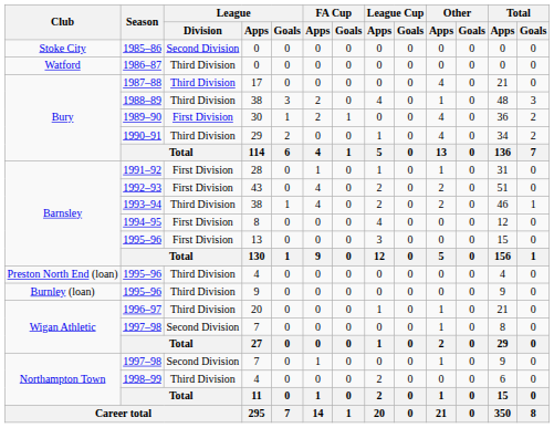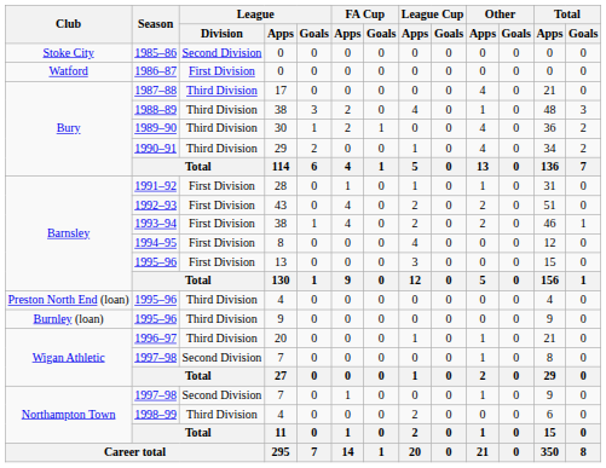 <table class="wikitable" style="text-align: center;">
 <tr>
 <th rowspan=2>Club</th>
 <th rowspan=2>Season</th>
 <th colspan=3>League</th>
 <th colspan=2>FA Cup</th>
 <th colspan=2>League Cup</th>
 <th colspan=2>Other</th>
 <th colspan=2>Total</th>
 </tr>
 <tr>
 <th>Division</th>
 <th>Apps</th>
 <th>Goals</th>
 <th>Apps</th>
 <th>Goals</th>
 <th>Apps</th>
 <th>Goals</th>
 <th>Apps</th>
 <th>Goals</th>
 <th>Apps</th>
 <th>Goals</th>
 </tr>
 <tr>
 <td><a href='#'>Stoke City</a></td>
 <td><a href='#'>1985–86</a></td>
 <td><a href='#'>Second Division</a></td>
 <td>0</td>
 <td>0</td>
 <td>0</td>
 <td>0</td>
 <td>0</td>
 <td>0</td>
 <td>0</td>
 <td>0</td>
 <td>0</td>
 <td>0</td>
 </tr>
 <tr>
 <td><a href='#'>Watford</a></td>
 <td><a href='#'>1986–87</a></td>
-<td>Third Division</td>
+<td><a href='#'>First Division</a></td>
 <td>0</td>
 <td>0</td>
 <td>0</td>
 <td>0</td>
 <td>0</td>
 <td>0</td>
 <td>0</td>
 <td>0</td>
 <td>0</td>
 <td>0</td>
 </tr>
 <tr>
 <td rowspan=5><a href='#'>Bury</a></td>
 <td><a href='#'>1987–88</a></td>
 <td><a href='#'>Third Division</a></td>
 <td>17</td>
 <td>0</td>
 <td>0</td>
 <td>0</td>
 <td>0</td>
 <td>0</td>
 <td>4</td>
 <td>0</td>
 <td>21</td>
 <td>0</td>
 </tr>
 <tr>
 <td><a href='#'>1988–89</a></td>
 <td>Third Division</td>
 <td>38</td>
 <td>3</td>
 <td>2</td>
 <td>0</td>
 <td>4</td>
 <td>0</td>
 <td>1</td>
 <td>0</td>
 <td>48</td>
 <td>3</td>
 </tr>
 <tr>
 <td><a href='#'>1989–90</a></td>
-<td><a href='#'>First Division</a></td>
+<td>Third Division</td>
 <td>30</td>
 <td>1</td>
 <td>2</td>
 <td>1</td>
 <td>0</td>
 <td>0</td>
 <td>4</td>
 <td>0</td>
 <td>36</td>
 <td>2</td>
 </tr>
 <tr>
 <td><a href='#'>1990–91</a></td>
 <td>Third Division</td>
 <td>29</td>
 <td>2</td>
 <td>0</td>
 <td>0</td>
 <td>1</td>
 <td>0</td>
 <td>4</td>
 <td>0</td>
 <td>34</td>
 <td>2</td>
 </tr>
 <tr>
 <th colspan=2>Total</th>
 <th>114</th>
 <th>6</th>
 <th>4</th>
 <th>1</th>
 <th>5</th>
 <th>0</th>
 <th>13</th>
 <th>0</th>
 <th>136</th>
 <th>7</th>
 </tr>
 <tr>
 <td rowspan=6><a href='#'>Barnsley</a></td>
 <td><a href='#'>1991–92</a></td>
 <td>First Division</td>
 <td>28</td>
 <td>0</td>
 <td>1</td>
 <td>0</td>
 <td>1</td>
 <td>0</td>
 <td>1</td>
 <td>0</td>
 <td>31</td>
 <td>0</td>
 </tr>
 <tr>
 <td><a href='#'>1992–93</a></td>
 <td>First Division</td>
 <td>43</td>
 <td>0</td>
 <td>4</td>
 <td>0</td>
 <td>2</td>
 <td>0</td>
 <td>2</td>
 <td>0</td>
 <td>51</td>
 <td>0</td>
 </tr>
 <tr>
 <td><a href='#'>1993–94</a></td>
-<td>Third Division</td>
+<td>First Division</td>
 <td>38</td>
 <td>1</td>
 <td>4</td>
 <td>0</td>
 <td>2</td>
 <td>0</td>
 <td>2</td>
 <td>0</td>
 <td>46</td>
 <td>1</td>
 </tr>
 <tr>
 <td><a href='#'>1994–95</a></td>
 <td>First Division</td>
 <td>8</td>
 <td>0</td>
 <td>0</td>
 <td>0</td>
 <td>4</td>
 <td>0</td>
 <td>0</td>
 <td>0</td>
 <td>12</td>
 <td>0</td>
 </tr>
 <tr>
 <td><a href='#'>1995–96</a></td>
 <td>First Division</td>
 <td>13</td>
 <td>0</td>
 <td>0</td>
 <td>0</td>
 <td>3</td>
 <td>0</td>
 <td>0</td>
 <td>0</td>
 <td>15</td>
 <td>0</td>
 </tr>
 <tr>
 <th colspan=2>Total</th>
 <th>130</th>
 <th>1</th>
 <th>9</th>
 <th>0</th>
 <th>12</th>
 <th>0</th>
 <th>5</th>
 <th>0</th>
 <th>156</th>
 <th>1</th>
 </tr>
 <tr>
 <td><a href='#'>Preston North End</a> (loan)</td>
 <td><a href='#'>1995–96</a></td>
 <td>Third Division</td>
 <td>4</td>
 <td>0</td>
 <td>0</td>
 <td>0</td>
 <td>0</td>
 <td>0</td>
 <td>0</td>
 <td>0</td>
 <td>4</td>
 <td>0</td>
 </tr>
 <tr>
 <td><a href='#'>Burnley</a> (loan)</td>
 <td><a href='#'>1995–96</a></td>
 <td>Third Division</td>
 <td>9</td>
 <td>0</td>
 <td>0</td>
 <td>0</td>
 <td>0</td>
 <td>0</td>
 <td>0</td>
 <td>0</td>
 <td>9</td>
 <td>0</td>
 </tr>
 <tr>
 <td rowspan=3><a href='#'>Wigan Athletic</a></td>
 <td><a href='#'>1996–97</a></td>
 <td>Third Division</td>
 <td>20</td>
 <td>0</td>
 <td>0</td>
 <td>0</td>
 <td>1</td>
 <td>0</td>
 <td>1</td>
 <td>0</td>
 <td>21</td>
 <td>0</td>
 </tr>
 <tr>
 <td><a href='#'>1997–98</a></td>
 <td>Second Division</td>
 <td>7</td>
 <td>0</td>
 <td>0</td>
 <td>0</td>
 <td>0</td>
 <td>0</td>
 <td>1</td>
 <td>0</td>
 <td>8</td>
 <td>0</td>
 </tr>
 <tr>
 <th colspan=2>Total</th>
 <th>27</th>
 <th>0</th>
 <th>0</th>
 <th>0</th>
 <th>1</th>
 <th>0</th>
 <th>2</th>
 <th>0</th>
 <th>29</th>
 <th>0</th>
 </tr>
 <tr>
 <td rowspan=3><a href='#'>Northampton Town</a></td>
 <td><a href='#'>1997–98</a></td>
 <td>Second Division</td>
 <td>7</td>
 <td>0</td>
 <td>1</td>
 <td>0</td>
 <td>0</td>
 <td>0</td>
 <td>1</td>
 <td>0</td>
 <td>9</td>
 <td>0</td>
 </tr>
 <tr>
 <td><a href='#'>1998–99</a></td>
 <td>Third Division</td>
 <td>4</td>
 <td>0</td>
 <td>0</td>
 <td>0</td>
 <td>2</td>
 <td>0</td>
 <td>0</td>
 <td>0</td>
 <td>6</td>
 <td>0</td>
 </tr>
 <tr>
 <th colspan=2>Total</th>
 <th>11</th>
 <th>0</th>
 <th>1</th>
 <th>0</th>
 <th>2</th>
 <th>0</th>
 <th>1</th>
 <th>0</th>
 <th>15</th>
 <th>0</th>
 </tr>
 <tr>
 <th colspan=3>Career total</th>
 <th>295</th>
 <th>7</th>
 <th>14</th>
 <th>1</th>
 <th>20</th>
 <th>0</th>
 <th>21</th>
 <th>0</th>
 <th>350</th>
 <th>8</th>
 </tr>
 </table>
